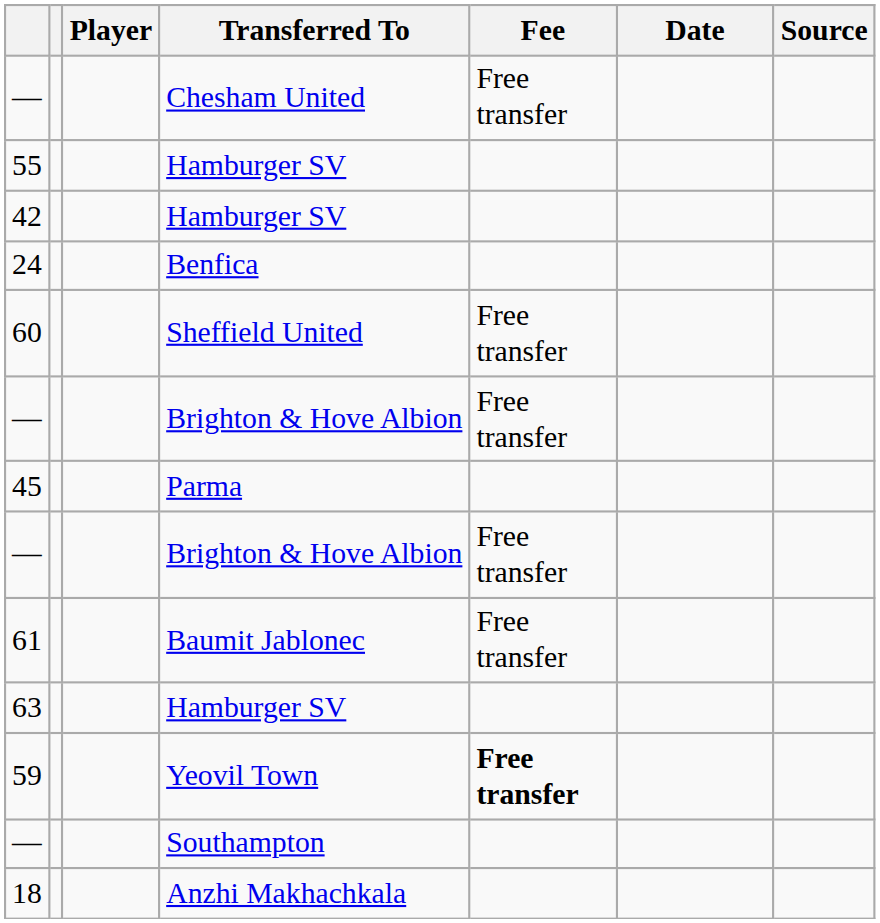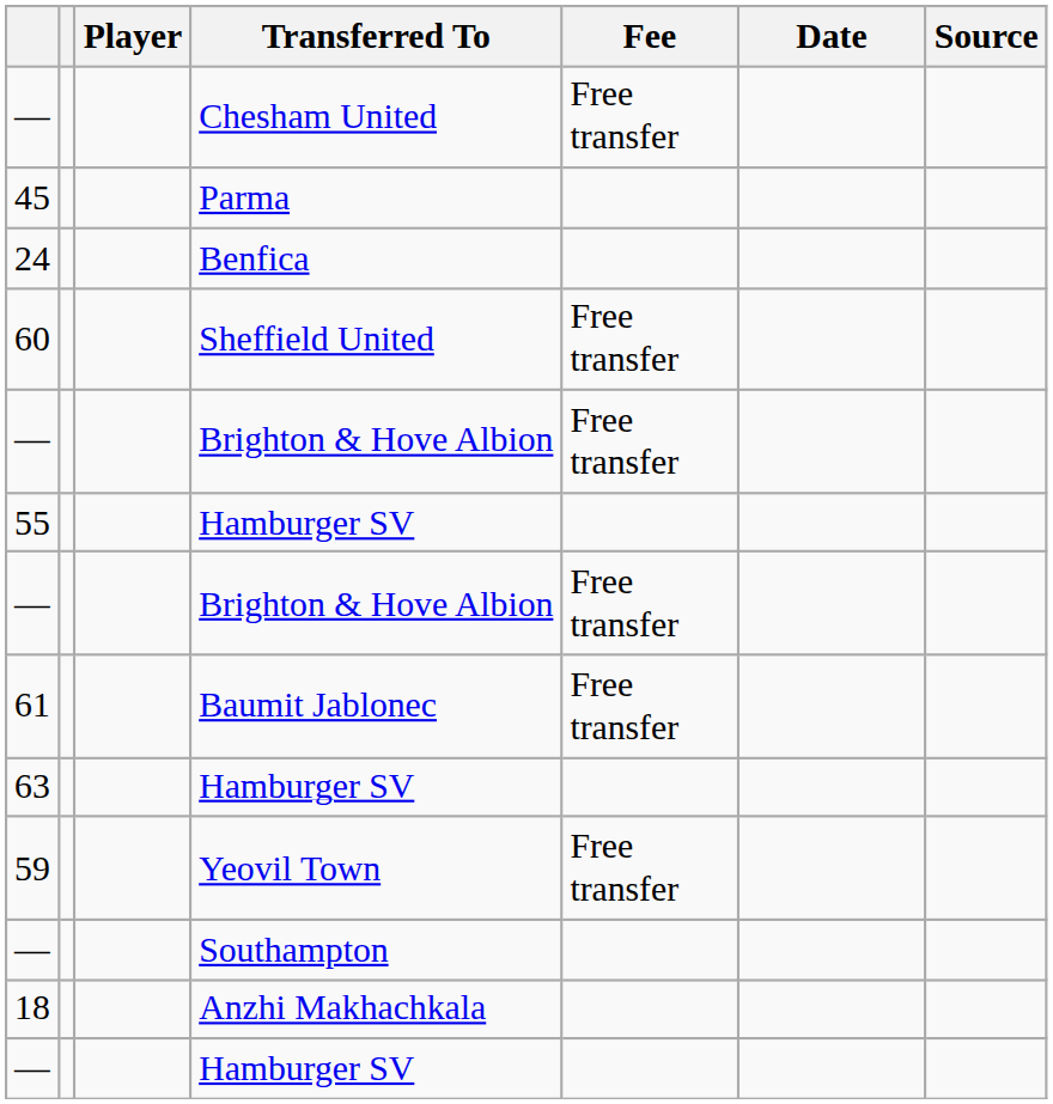 <table class="wikitable plainrowheaders sortable" style="font-size:88%">
 <tr>
 <th></th>
 <th></th>
 <th><strong>Player</strong></th>
 <th><strong>Transferred To</strong></th>
 <th scope=col width=63><strong>Fee</strong></th>
 <th scope=col width=68><strong>Date</strong></th>
 <th><strong>Source</strong></th>
 </tr>
 <tr>
 <td align=center>—</td>
 <td align=center></td>
 <td></td>
 <td> <a href='#'>Chesham United</a></td>
 <td>Free transfer</td>
 <td></td>
 <td></td>
 </tr>
 <tr>
-<td align=center>55</td>
+<td align=center>45</td>
 <td align=center></td>
 <td></td>
-<td> <a href='#'>Hamburger SV</a></td>
-<td></td>
-<td></td>
-<td></td>
-</tr>
-<tr>
-<td align=center>42</td>
-<td align=center></td>
-<td></td>
-<td> <a href='#'>Hamburger SV</a></td>
+<td> <a href='#'>Parma</a></td>
 <td></td>
 <td></td>
 <td></td>
 </tr>
 <tr>
 <td align=center>24</td>
 <td align=center></td>
 <td></td>
 <td> <a href='#'>Benfica</a></td>
 <td></td>
 <td></td>
 <td></td>
 </tr>
 <tr>
 <td align=center>60</td>
 <td align=center></td>
 <td></td>
 <td> <a href='#'>Sheffield United</a></td>
 <td>Free transfer</td>
 <td></td>
 <td></td>
 </tr>
 <tr>
 <td align=center>—</td>
 <td align=center></td>
 <td></td>
 <td> <a href='#'>Brighton & Hove Albion</a></td>
 <td>Free transfer</td>
 <td></td>
 <td></td>
 </tr>
 <tr>
-<td align=center>45</td>
+<td align=center>55</td>
 <td align=center></td>
 <td></td>
-<td> <a href='#'>Parma</a></td>
+<td> <a href='#'>Hamburger SV</a></td>
 <td></td>
 <td></td>
 <td></td>
 </tr>
 <tr>
 <td align=center>—</td>
 <td align=center></td>
 <td></td>
 <td> <a href='#'>Brighton & Hove Albion</a></td>
 <td>Free transfer</td>
 <td></td>
 <td></td>
 </tr>
 <tr>
 <td align=center>61</td>
 <td align=center></td>
 <td></td>
 <td> <a href='#'>Baumit Jablonec</a></td>
 <td>Free transfer</td>
 <td></td>
 <td></td>
 </tr>
 <tr>
 <td align=center>63</td>
 <td align=center></td>
 <td></td>
 <td> <a href='#'>Hamburger SV</a></td>
 <td></td>
 <td></td>
 <td></td>
 </tr>
 <tr>
 <td align=center>59</td>
 <td align=center></td>
 <td></td>
 <td> <a href='#'>Yeovil Town</a></td>
-<td><strong>Free transfer</strong></td>
+<td>Free transfer</td>
 <td></td>
 <td></td>
 </tr>
 <tr>
 <td align=center>—</td>
 <td align=center></td>
 <td></td>
 <td> <a href='#'>Southampton</a></td>
 <td></td>
 <td></td>
 <td></td>
 </tr>
 <tr>
 <td align=center>18</td>
 <td align=center></td>
 <td></td>
 <td> <a href='#'>Anzhi Makhachkala</a></td>
 <td></td>
 <td></td>
 <td></td>
 </tr>
+<tr>
+<td align=center>—</td>
+<td align=center></td>
+<td></td>
+<td> <a href='#'>Hamburger SV</a></td>
+<td></td>
+<td></td>
+<td></td>
+</tr>
 </table>
